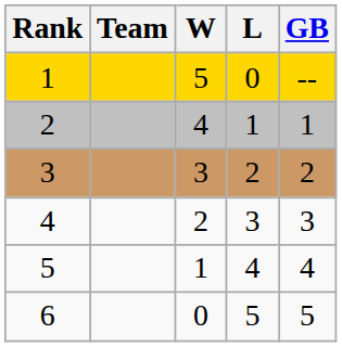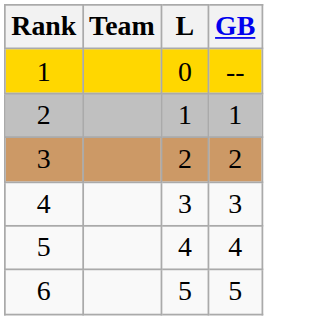 <table class="wikitable" align="center"|>
 <tr>
 <th>Rank</th>
 <th>Team</th>
-<th width=20px>W</th>
 <th width=20px>L</th>
 <th width=20px><a href='#'>GB</a></th>
 </tr>
 <tr align="center" bgcolor=gold>
 <td>1</td>
 <td align="left"></td>
-<td>5</td>
 <td>0</td>
 <td>--</td>
 </tr>
 <tr align="center" bgcolor=silver>
 <td>2</td>
 <td align="left"></td>
-<td>4</td>
 <td>1</td>
 <td>1</td>
 </tr>
 <tr align="center" bgcolor="CC9966">
 <td>3</td>
 <td align="left"></td>
-<td>3</td>
 <td>2</td>
 <td>2</td>
 </tr>
 <tr align="center">
 <td>4</td>
 <td align="left"></td>
-<td>2</td>
 <td>3</td>
 <td>3</td>
 </tr>
 <tr align="center">
 <td>5</td>
 <td align="left"></td>
-<td>1</td>
 <td>4</td>
 <td>4</td>
 </tr>
 <tr align="center">
 <td>6</td>
 <td align="left"></td>
-<td>0</td>
 <td>5</td>
 <td>5</td>
 </tr>
 </table>
